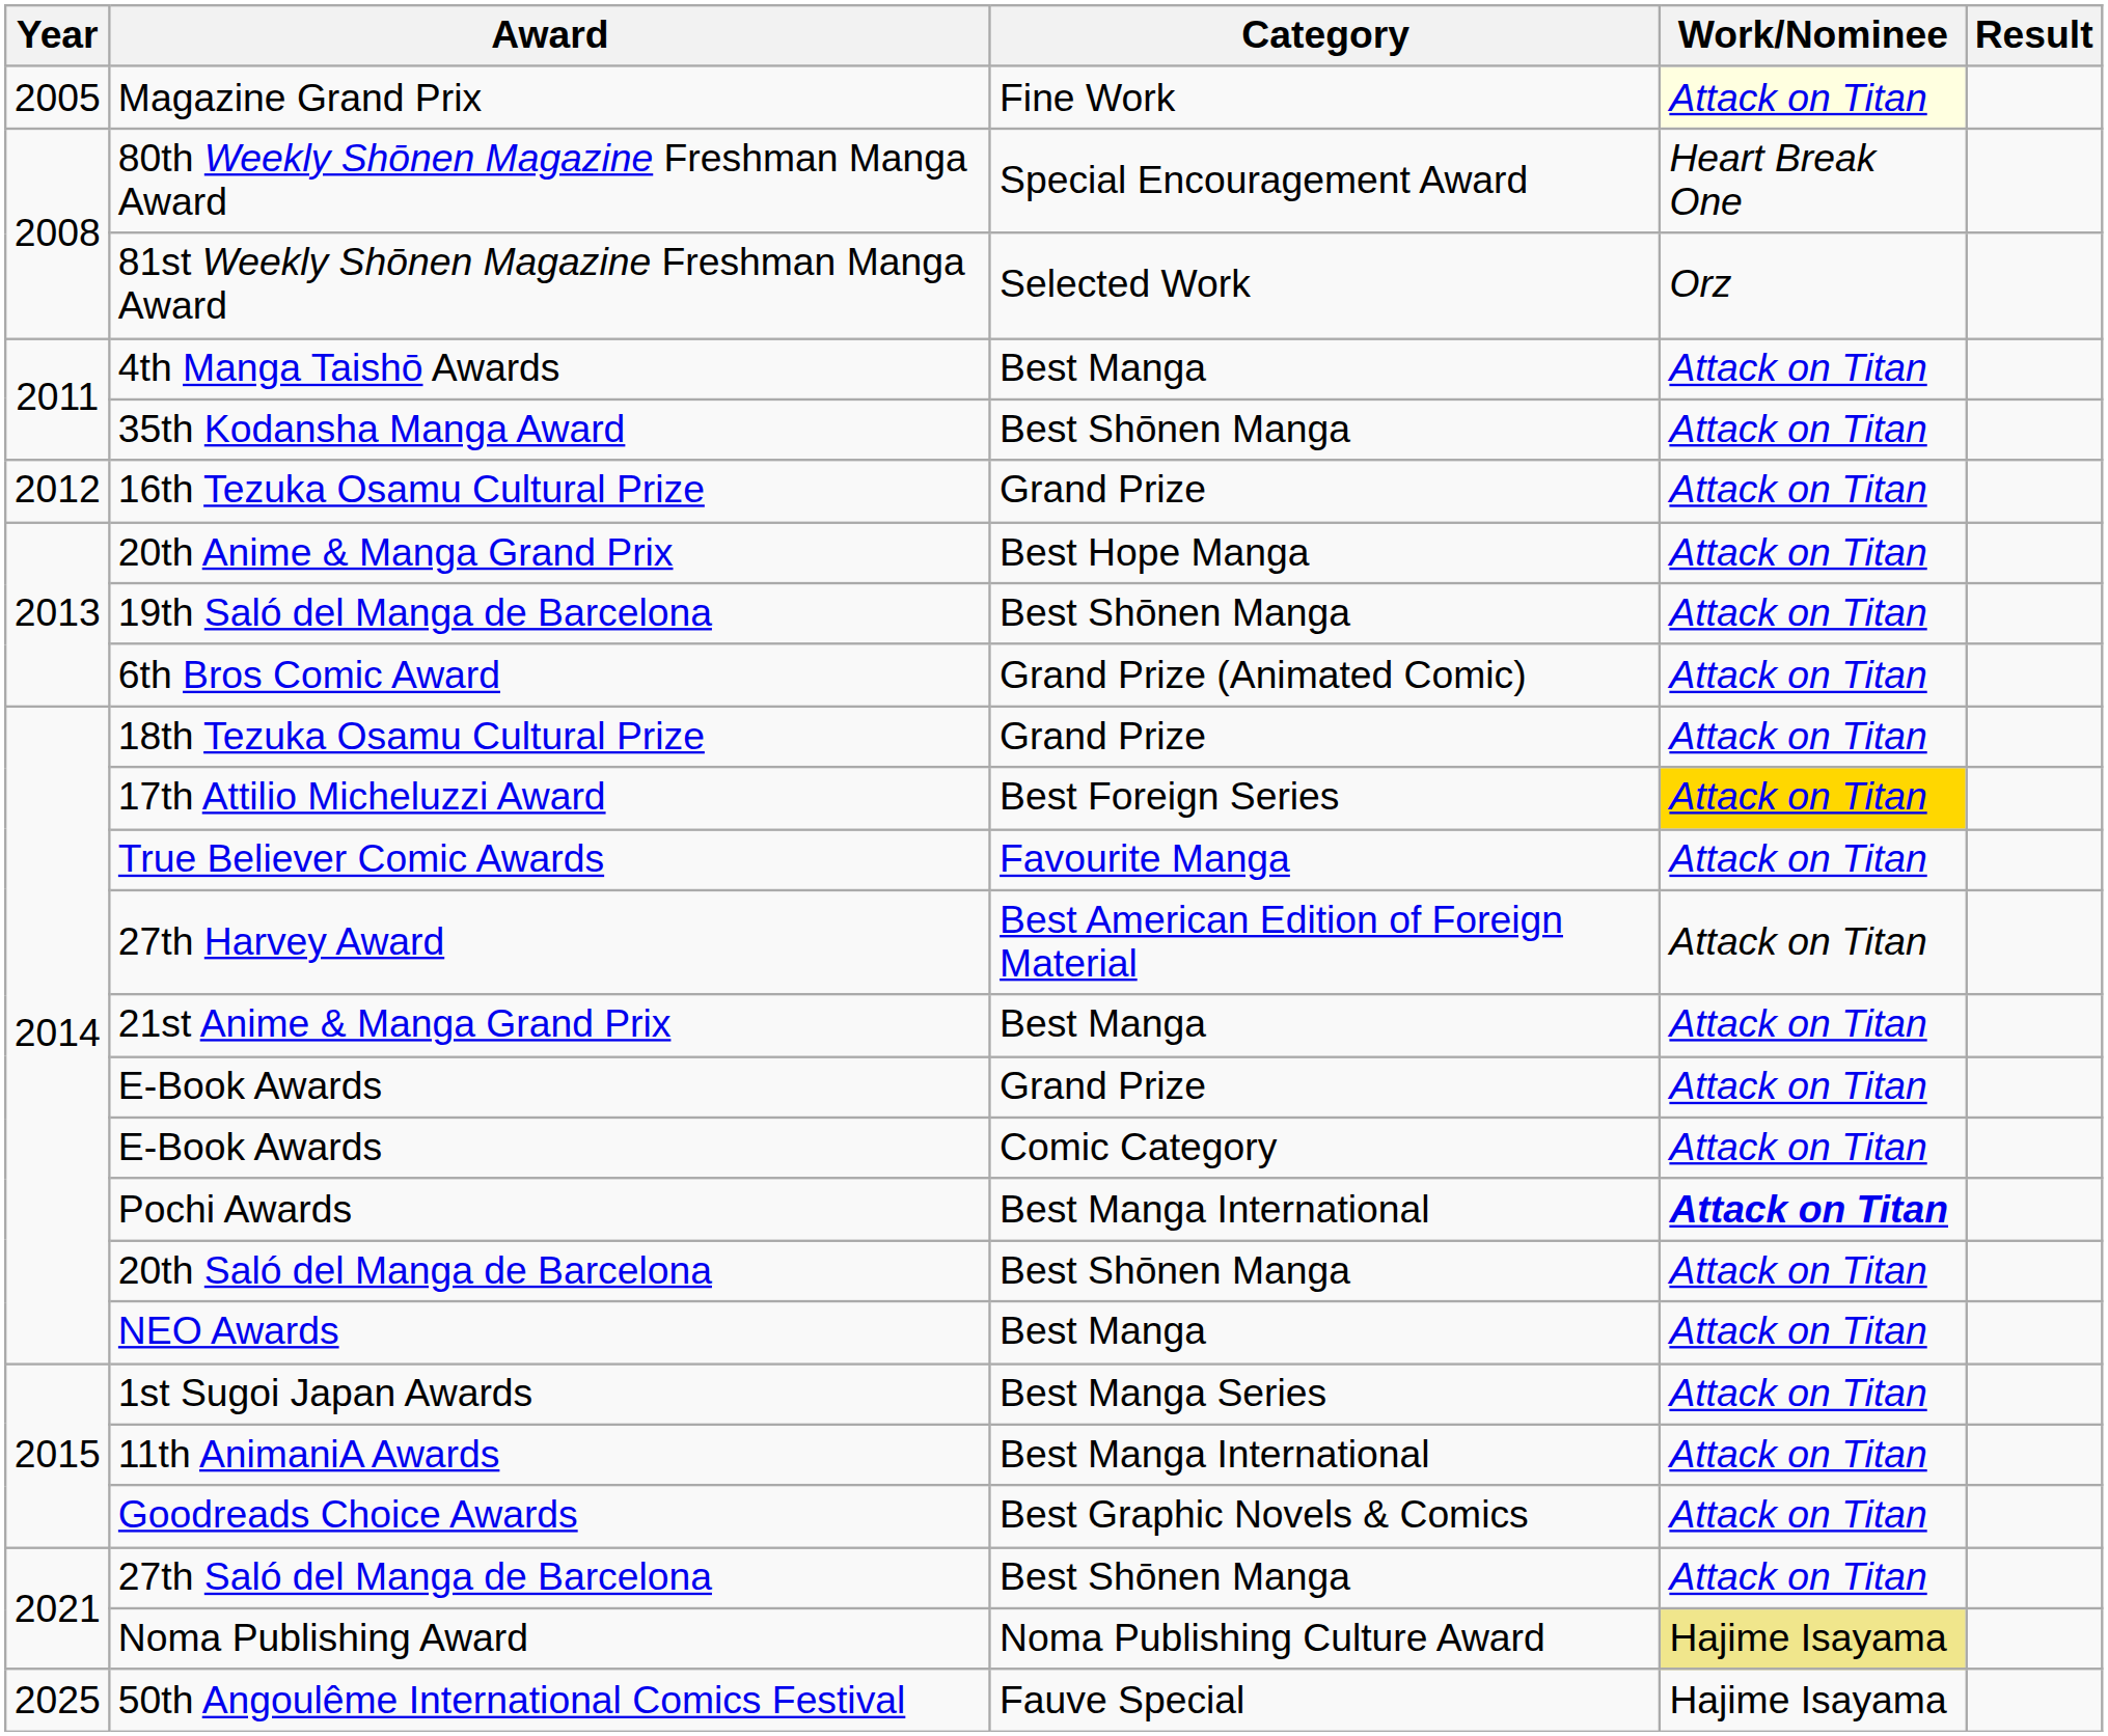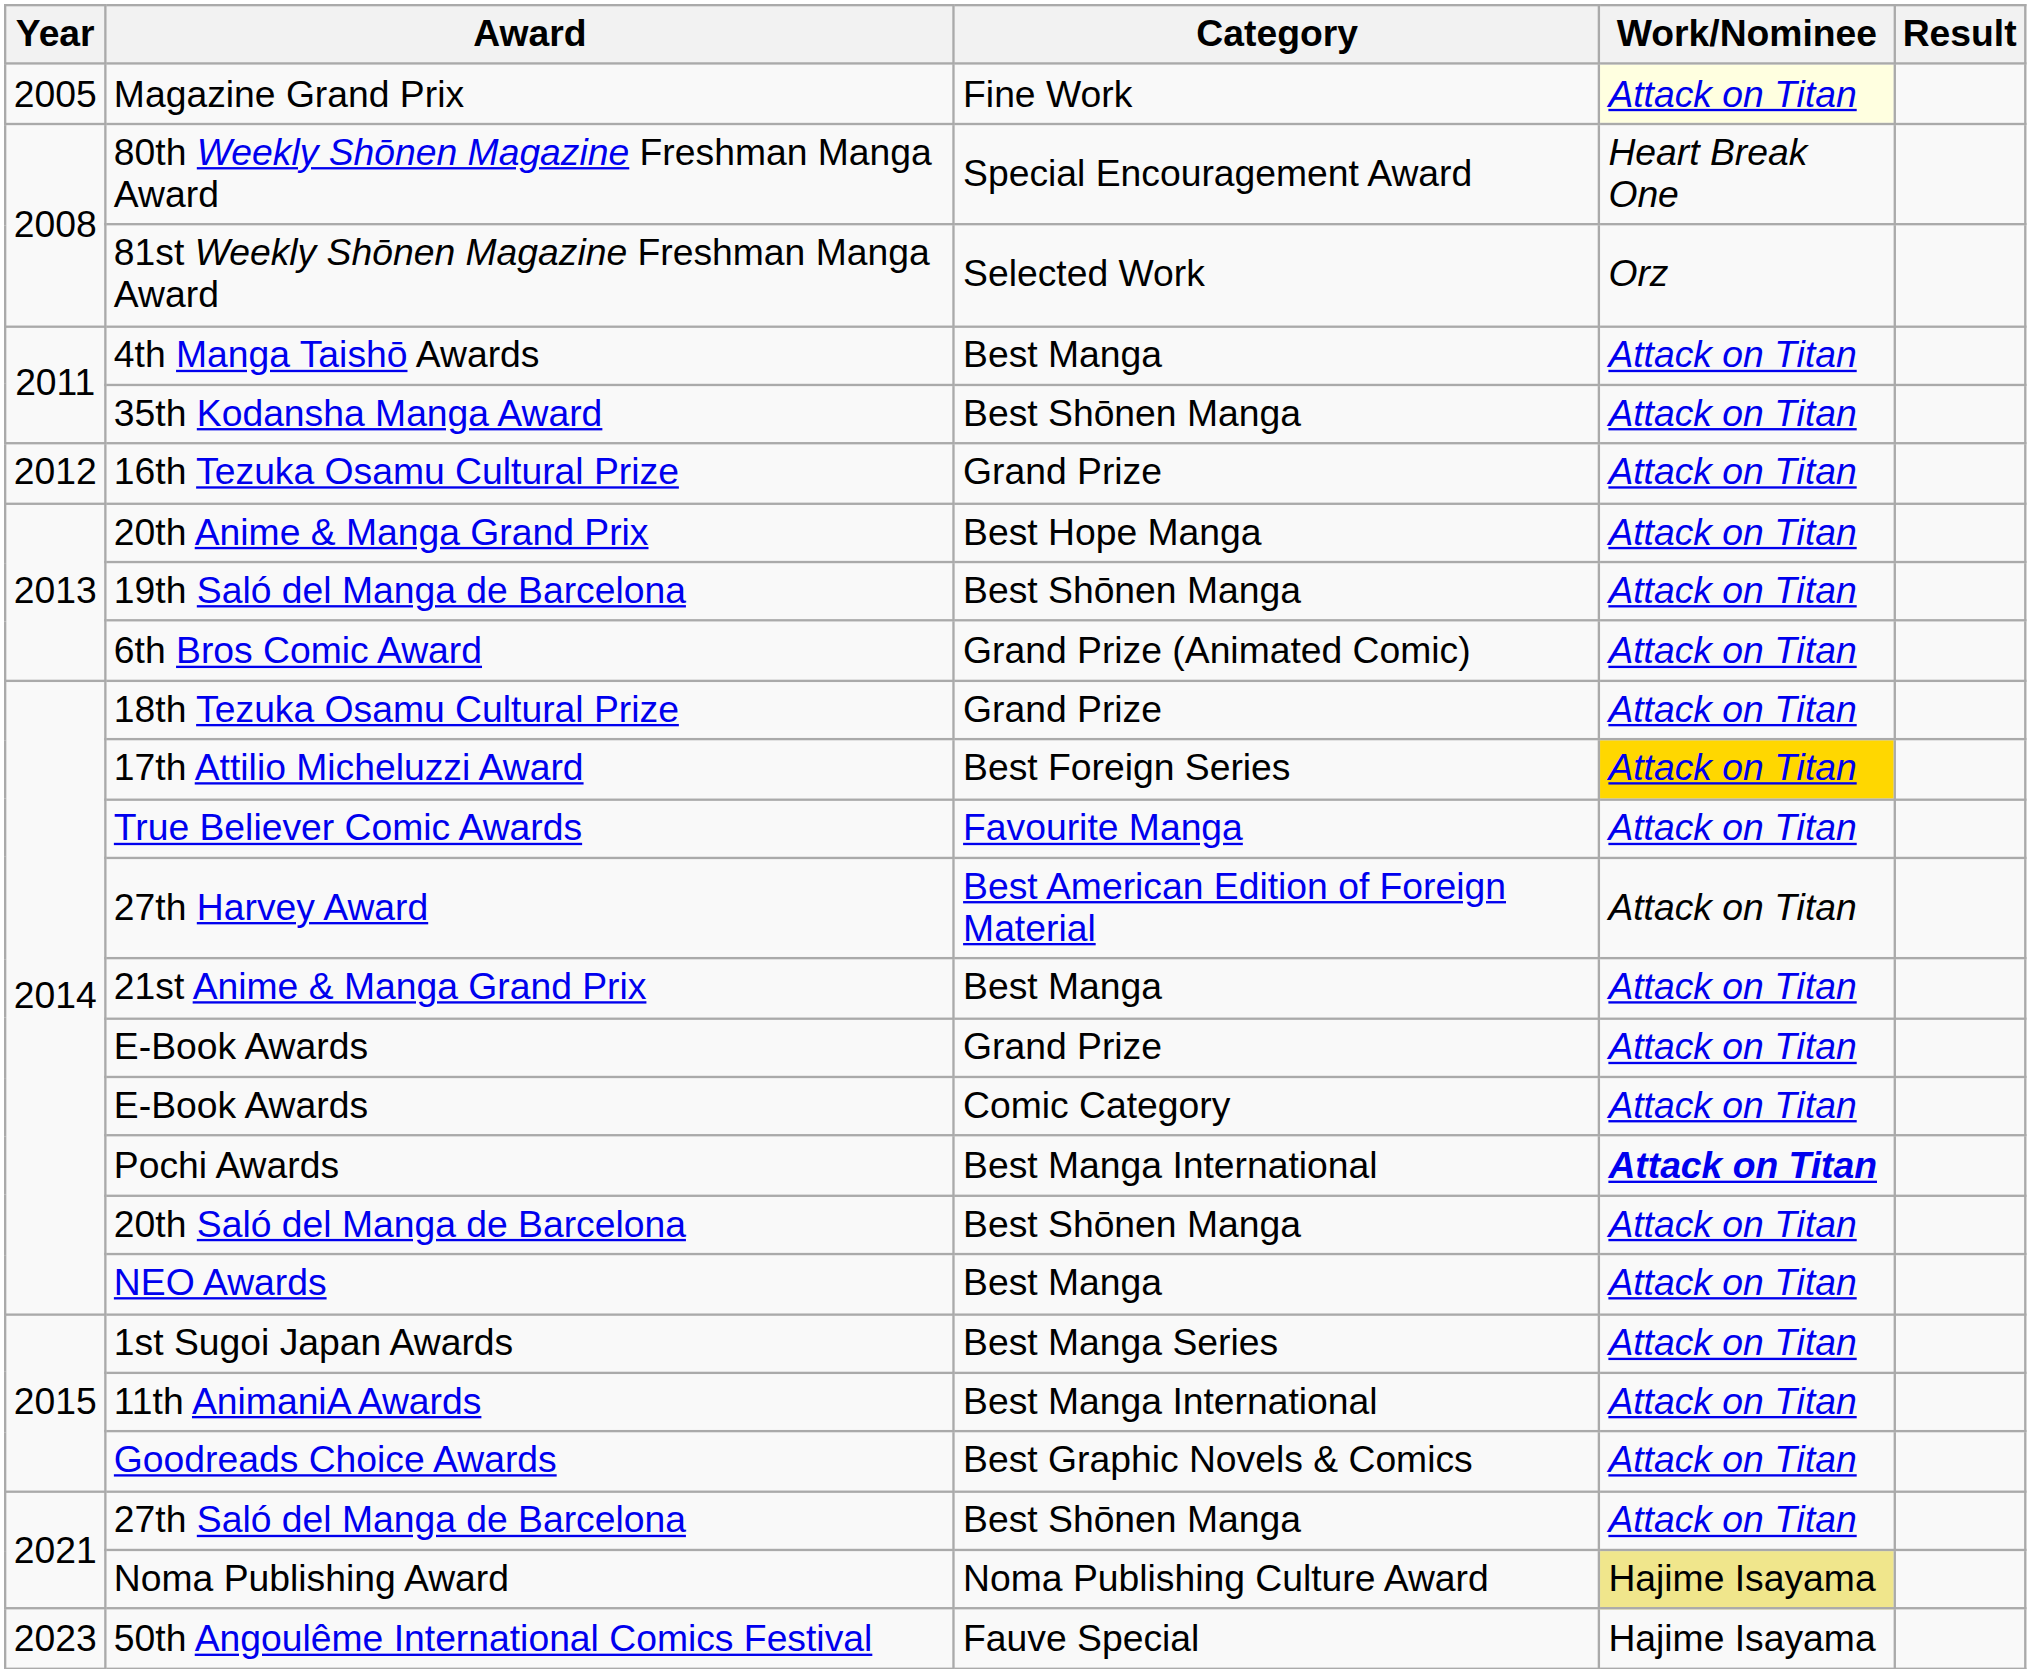 <table class="wikitable sortable">
 <tr>
 <th>Year</th>
 <th>Award</th>
 <th>Category</th>
 <th>Work/Nominee</th>
 <th>Result</th>
 </tr>
 <tr>
 <td align="center">2005</td>
 <td>Magazine Grand Prix</td>
 <td>Fine Work</td>
 <td style="background: lightyellow;"><em><a href='#'>Attack on Titan</a></em> </td>
 <td></td>
 </tr>
 <tr>
 <td rowspan=2; align="center">2008</td>
 <td>80th <em><a href='#'>Weekly Shōnen Magazine</a></em> Freshman Manga Award</td>
 <td>Special Encouragement Award</td>
 <td><em>Heart Break One</em></td>
 <td></td>
 </tr>
 <tr>
 <td>81st <em>Weekly Shōnen Magazine</em> Freshman Manga Award</td>
 <td>Selected Work</td>
 <td><em>Orz</em></td>
 <td></td>
 </tr>
 <tr>
 <td rowspan=2; align="center">2011</td>
 <td>4th  <a href='#'>Manga Taishō</a> Awards</td>
 <td>Best Manga</td>
 <td><em><a href='#'>Attack on Titan</a></em></td>
 <td></td>
 </tr>
 <tr>
 <td>35th <a href='#'>Kodansha Manga Award</a></td>
 <td>Best Shōnen Manga</td>
 <td><em><a href='#'>Attack on Titan</a></em></td>
 <td></td>
 </tr>
 <tr>
 <td align="center">2012</td>
 <td>16th <a href='#'>Tezuka Osamu Cultural Prize</a></td>
 <td>Grand Prize</td>
 <td><em><a href='#'>Attack on Titan</a></em></td>
 <td></td>
 </tr>
 <tr>
 <td rowspan=3; align="center">2013</td>
 <td>20th <a href='#'>Anime & Manga Grand Prix</a></td>
 <td>Best Hope Manga</td>
 <td><em><a href='#'>Attack on Titan</a></em></td>
 <td></td>
 </tr>
 <tr>
 <td>19th <a href='#'>Saló del Manga de Barcelona</a></td>
 <td>Best Shōnen Manga</td>
 <td><em><a href='#'>Attack on Titan</a></em></td>
 <td></td>
 </tr>
 <tr>
 <td>6th <a href='#'>Bros Comic Award</a></td>
 <td>Grand Prize (Animated Comic)</td>
 <td><em><a href='#'>Attack on Titan</a></em></td>
 <td></td>
 </tr>
 <tr>
 <td rowspan=10; align="center">2014</td>
 <td>18th <a href='#'>Tezuka Osamu Cultural Prize</a></td>
 <td>Grand Prize</td>
 <td><em><a href='#'>Attack on Titan</a></em></td>
 <td></td>
 </tr>
 <tr>
 <td>17th <a href='#'>Attilio Micheluzzi Award</a></td>
 <td>Best Foreign Series</td>
 <td style="background: gold;"><em><a href='#'>Attack on Titan</a></em> </td>
 <td></td>
 </tr>
 <tr>
 <td><a href='#'>True Believer Comic Awards</a></td>
 <td><a href='#'>Favourite Manga</a></td>
 <td><em><a href='#'>Attack on Titan</a></em></td>
 <td></td>
 </tr>
 <tr>
 <td>27th <a href='#'>Harvey Award</a></td>
 <td><a href='#'>Best American Edition of Foreign Material</a></td>
 <td><em>Attack on Titan</em> </td>
 <td></td>
 </tr>
 <tr>
 <td>21st <a href='#'>Anime & Manga Grand Prix</a></td>
 <td>Best Manga</td>
 <td><em><a href='#'>Attack on Titan</a></em></td>
 <td></td>
 </tr>
 <tr>
 <td>E-Book Awards</td>
 <td>Grand Prize</td>
 <td><em><a href='#'>Attack on Titan</a></em> </td>
 <td></td>
 </tr>
 <tr>
 <td>E-Book Awards</td>
 <td>Comic Category</td>
 <td><em><a href='#'>Attack on Titan</a></em> </td>
 <td></td>
 </tr>
 <tr>
 <td>Pochi Awards</td>
 <td>Best Manga International</td>
 <td><strong><em><a href='#'>Attack on Titan</a></em> </strong></td>
 <td></td>
 </tr>
 <tr>
 <td>20th <a href='#'>Saló del Manga de Barcelona</a></td>
 <td>Best Shōnen Manga</td>
 <td><em><a href='#'>Attack on Titan</a></em></td>
 <td></td>
 </tr>
 <tr>
 <td><a href='#'>NEO Awards</a></td>
 <td>Best Manga</td>
 <td><em><a href='#'>Attack on Titan</a></em> </td>
 <td></td>
 </tr>
 <tr>
 <td rowspan=3; align="center">2015</td>
 <td>1st Sugoi Japan Awards</td>
 <td>Best Manga Series</td>
 <td><em><a href='#'>Attack on Titan</a></em></td>
 <td></td>
 </tr>
 <tr>
 <td>11th <a href='#'>AnimaniA Awards</a></td>
 <td>Best Manga International</td>
 <td><em><a href='#'>Attack on Titan</a></em> </td>
 <td></td>
 </tr>
 <tr>
 <td><a href='#'>Goodreads Choice Awards</a></td>
 <td>Best Graphic Novels & Comics</td>
 <td><em><a href='#'>Attack on Titan</a></em></td>
 <td></td>
 </tr>
 <tr>
 <td rowspan=2; align="center">2021</td>
 <td>27th <a href='#'>Saló del Manga de Barcelona</a></td>
 <td>Best Shōnen Manga</td>
 <td><em><a href='#'>Attack on Titan</a></em> </td>
 <td></td>
 </tr>
 <tr>
 <td>Noma Publishing Award</td>
 <td Noma Publishing Culture Award>Noma Publishing Culture Award</td>
 <td style="background: khaki;">Hajime Isayama</td>
 <td></td>
 </tr>
 <tr>
-<td align="center">2025</td>
+<td align="center">2023</td>
 <td>50th <a href='#'>Angoulême International Comics Festival</a></td>
 <td>Fauve Special</td>
 <td>Hajime Isayama</td>
 <td></td>
 </tr>
 </table>
